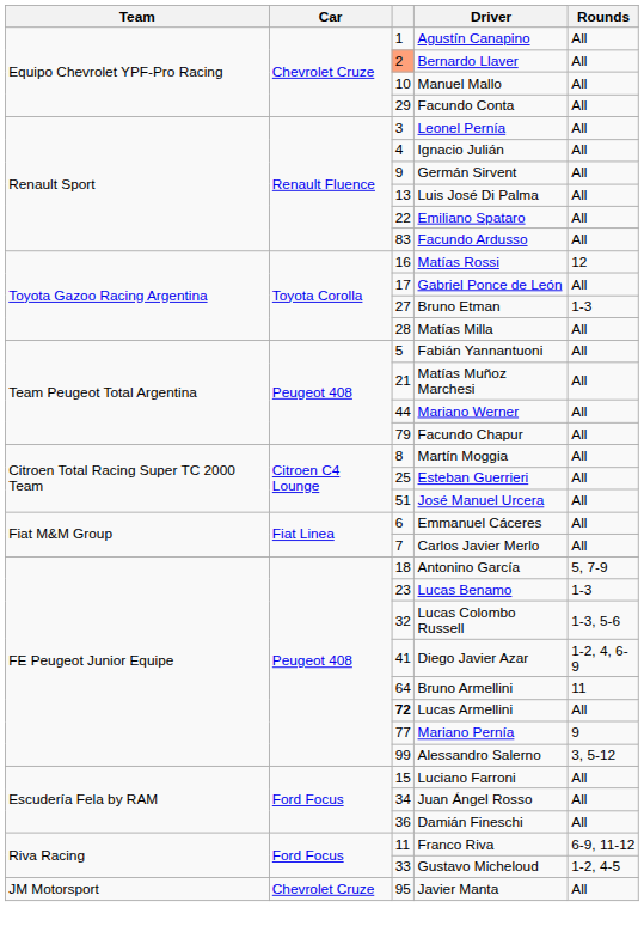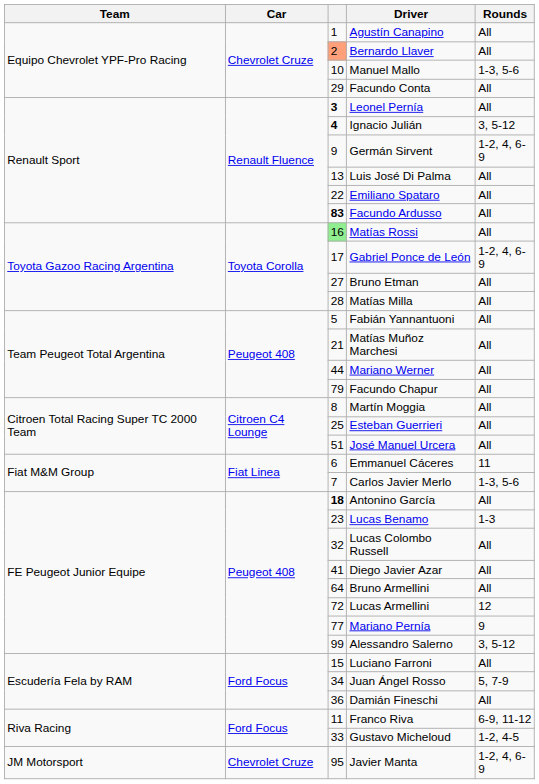 <table class="wikitable" style="font-size: 85%;">
 <tr>
 <th>Team</th>
 <th>Car</th>
 <th></th>
 <th>Driver</th>
 <th>Rounds</th>
 </tr>
 <tr>
 <td rowspan=4>Equipo Chevrolet YPF-Pro Racing</td>
 <td rowspan=4><a href='#'>Chevrolet Cruze</a></td>
 <td>1</td>
 <td><a href='#'>Agustín Canapino</a></td>
 <td>All</td>
 </tr>
 <tr>
 <td style="background: lightsalmon;">2</td>
 <td><a href='#'>Bernardo Llaver</a></td>
 <td>All</td>
 </tr>
 <tr>
 <td>10</td>
 <td>Manuel Mallo</td>
-<td>All</td>
+<td>1-3, 5-6</td>
 </tr>
 <tr>
 <td>29</td>
 <td>Facundo Conta</td>
 <td>All</td>
 </tr>
 <tr>
 <td rowspan="6">Renault Sport</td>
 <td rowspan=6><a href='#'>Renault Fluence</a></td>
-<td>3</td>
+<td><strong>3</strong></td>
 <td><a href='#'>Leonel Pernía</a></td>
 <td>All</td>
 </tr>
 <tr>
-<td>4</td>
+<td><strong>4</strong></td>
 <td>Ignacio Julián</td>
-<td>All</td>
+<td>3, 5-12</td>
 </tr>
 <tr>
 <td>9</td>
 <td>Germán Sirvent</td>
-<td>All</td>
+<td>1-2, 4, 6-9</td>
 </tr>
 <tr>
 <td>13</td>
 <td>Luis José Di Palma</td>
 <td>All</td>
 </tr>
 <tr>
 <td>22</td>
 <td><a href='#'>Emiliano Spataro</a></td>
 <td>All</td>
 </tr>
 <tr>
-<td>83</td>
+<td><strong>83</strong></td>
 <td><a href='#'>Facundo Ardusso</a></td>
 <td>All</td>
 </tr>
 <tr>
 <td rowspan=4><a href='#'>Toyota Gazoo Racing Argentina</a></td>
 <td rowspan=4><a href='#'>Toyota Corolla</a></td>
-<td>16</td>
+<td style="background: lightgreen;">16</td>
 <td><a href='#'>Matías Rossi</a></td>
-<td>12</td>
+<td>All</td>
 </tr>
 <tr>
 <td>17</td>
 <td><a href='#'>Gabriel Ponce de León</a></td>
-<td>All</td>
+<td>1-2, 4, 6-9</td>
 </tr>
 <tr>
 <td>27</td>
 <td>Bruno Etman</td>
-<td>1-3</td>
+<td>All</td>
 </tr>
 <tr>
 <td>28</td>
 <td>Matías Milla</td>
 <td>All</td>
 </tr>
 <tr>
 <td rowspan=4>Team Peugeot Total Argentina</td>
 <td rowspan=4><a href='#'>Peugeot 408</a></td>
 <td>5</td>
 <td>Fabián Yannantuoni</td>
 <td>All</td>
 </tr>
 <tr>
 <td>21</td>
 <td>Matías Muñoz Marchesi</td>
 <td>All</td>
 </tr>
 <tr>
 <td>44</td>
 <td><a href='#'>Mariano Werner</a></td>
 <td>All</td>
 </tr>
 <tr>
 <td>79</td>
 <td>Facundo Chapur</td>
 <td>All</td>
 </tr>
 <tr>
 <td rowspan=3>Citroen Total Racing Super TC 2000 Team</td>
 <td rowspan=3><a href='#'>Citroen C4 Lounge</a></td>
 <td>8</td>
 <td>Martín Moggia</td>
 <td>All</td>
 </tr>
 <tr>
 <td>25</td>
 <td><a href='#'>Esteban Guerrieri</a></td>
 <td>All</td>
 </tr>
 <tr>
 <td>51</td>
 <td><a href='#'>José Manuel Urcera</a></td>
 <td>All</td>
 </tr>
 <tr>
 <td rowspan=2>Fiat M&M Group</td>
 <td rowspan=2><a href='#'>Fiat Linea</a></td>
 <td>6</td>
 <td>Emmanuel Cáceres</td>
-<td>All</td>
+<td>11</td>
 </tr>
 <tr>
 <td>7</td>
 <td>Carlos Javier Merlo</td>
-<td>All</td>
+<td>1-3, 5-6</td>
 </tr>
 <tr>
 <td rowspan="8">FE Peugeot Junior Equipe</td>
 <td rowspan="8"><a href='#'>Peugeot 408</a></td>
-<td>18</td>
+<td><strong>18</strong></td>
 <td>Antonino García</td>
-<td>5, 7-9</td>
+<td>All</td>
 </tr>
 <tr>
 <td>23</td>
 <td><a href='#'>Lucas Benamo</a></td>
 <td>1-3</td>
 </tr>
 <tr>
 <td>32</td>
 <td>Lucas Colombo Russell</td>
-<td>1-3, 5-6</td>
+<td>All</td>
 </tr>
 <tr>
 <td>41</td>
 <td>Diego Javier Azar</td>
-<td>1-2, 4, 6-9</td>
+<td>All</td>
 </tr>
 <tr>
 <td>64</td>
 <td>Bruno Armellini</td>
-<td>11</td>
+<td>All</td>
 </tr>
 <tr>
-<td><strong>72</strong></td>
+<td>72</td>
 <td>Lucas Armellini</td>
-<td>All</td>
+<td>12</td>
 </tr>
 <tr>
 <td>77</td>
 <td><a href='#'>Mariano Pernía</a></td>
 <td>9</td>
 </tr>
 <tr>
 <td>99</td>
 <td>Alessandro Salerno</td>
 <td>3, 5-12</td>
 </tr>
 <tr>
 <td rowspan="3">Escudería Fela by RAM</td>
 <td rowspan="3"><a href='#'>Ford Focus</a></td>
 <td>15</td>
 <td>Luciano Farroni</td>
 <td>All</td>
 </tr>
 <tr>
 <td>34</td>
 <td>Juan Ángel Rosso</td>
-<td>All</td>
+<td>5, 7-9</td>
 </tr>
 <tr>
 <td>36</td>
 <td>Damián Fineschi</td>
 <td>All</td>
 </tr>
 <tr>
 <td rowspan="2">Riva Racing</td>
 <td rowspan="2"><a href='#'>Ford Focus</a></td>
 <td>11</td>
 <td>Franco Riva</td>
 <td>6-9, 11-12</td>
 </tr>
 <tr>
 <td>33</td>
 <td>Gustavo Micheloud</td>
 <td>1-2, 4-5</td>
 </tr>
 <tr>
 <td>JM Motorsport</td>
 <td><a href='#'>Chevrolet Cruze</a></td>
 <td>95</td>
 <td>Javier Manta</td>
-<td>All</td>
+<td>1-2, 4, 6-9</td>
 </tr>
 </table>
